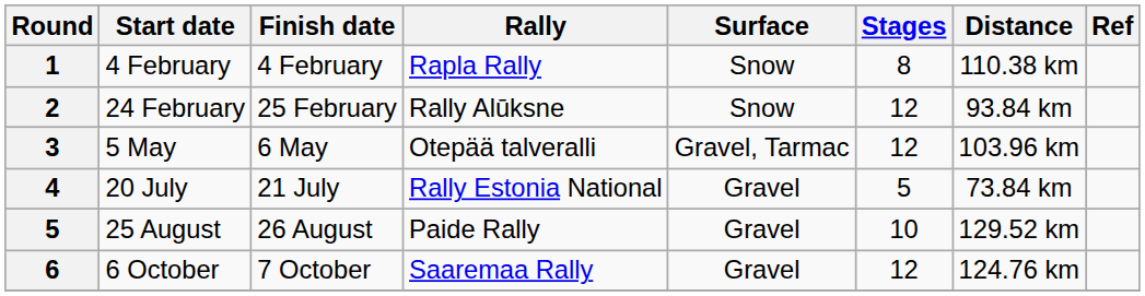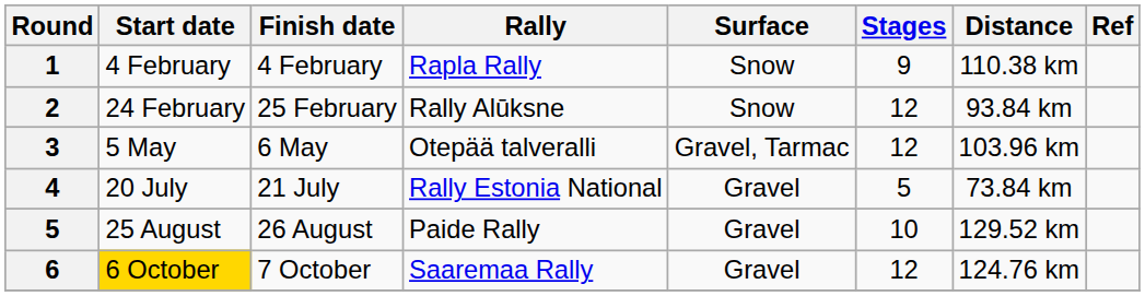 <table class="wikitable" style="font-size: 85%">
 <tr>
 <th>Round</th>
 <th>Start date</th>
 <th>Finish date</th>
 <th>Rally</th>
 <th>Surface</th>
 <th><a href='#'>Stages</a></th>
 <th>Distance</th>
 <th>Ref</th>
 </tr>
 <tr>
 <th>1</th>
 <td>4 February</td>
 <td>4 February</td>
 <td> <a href='#'>Rapla Rally</a></td>
 <td align="center">Snow</td>
-<td align="center">8</td>
+<td align="center">9</td>
 <td align="center">110.38 km</td>
 <td></td>
 </tr>
 <tr>
 <th>2</th>
 <td>24 February</td>
 <td>25 February</td>
 <td nowrap=""> Rally Alūksne</td>
 <td align="center">Snow</td>
 <td align="center">12</td>
 <td align="center">93.84 km</td>
 <td></td>
 </tr>
 <tr>
 <th>3</th>
 <td>5 May</td>
 <td>6 May</td>
 <td> Otepää talveralli</td>
 <td align="center">Gravel, Tarmac</td>
 <td align="center">12</td>
 <td align="center">103.96 km</td>
 <td></td>
 </tr>
 <tr>
 <th>4</th>
 <td>20 July</td>
 <td>21 July</td>
 <td> <a href='#'>Rally Estonia</a> National</td>
 <td align="center">Gravel</td>
 <td align="center">5</td>
 <td align="center">73.84 km</td>
 <td></td>
 </tr>
 <tr>
 <th>5</th>
 <td>25 August</td>
 <td>26 August</td>
 <td> Paide Rally</td>
 <td align="center">Gravel</td>
 <td align="center">10</td>
 <td align="center">129.52 km</td>
 <td></td>
 </tr>
 <tr>
 <th>6</th>
-<td>6 October</td>
+<td style="background: gold;">6 October</td>
 <td>7 October</td>
 <td> <a href='#'>Saaremaa Rally</a></td>
 <td align="center">Gravel</td>
 <td align="center">12</td>
 <td align="center">124.76 km</td>
 <td></td>
 </tr>
 <tr>
 </tr>
 </table>
